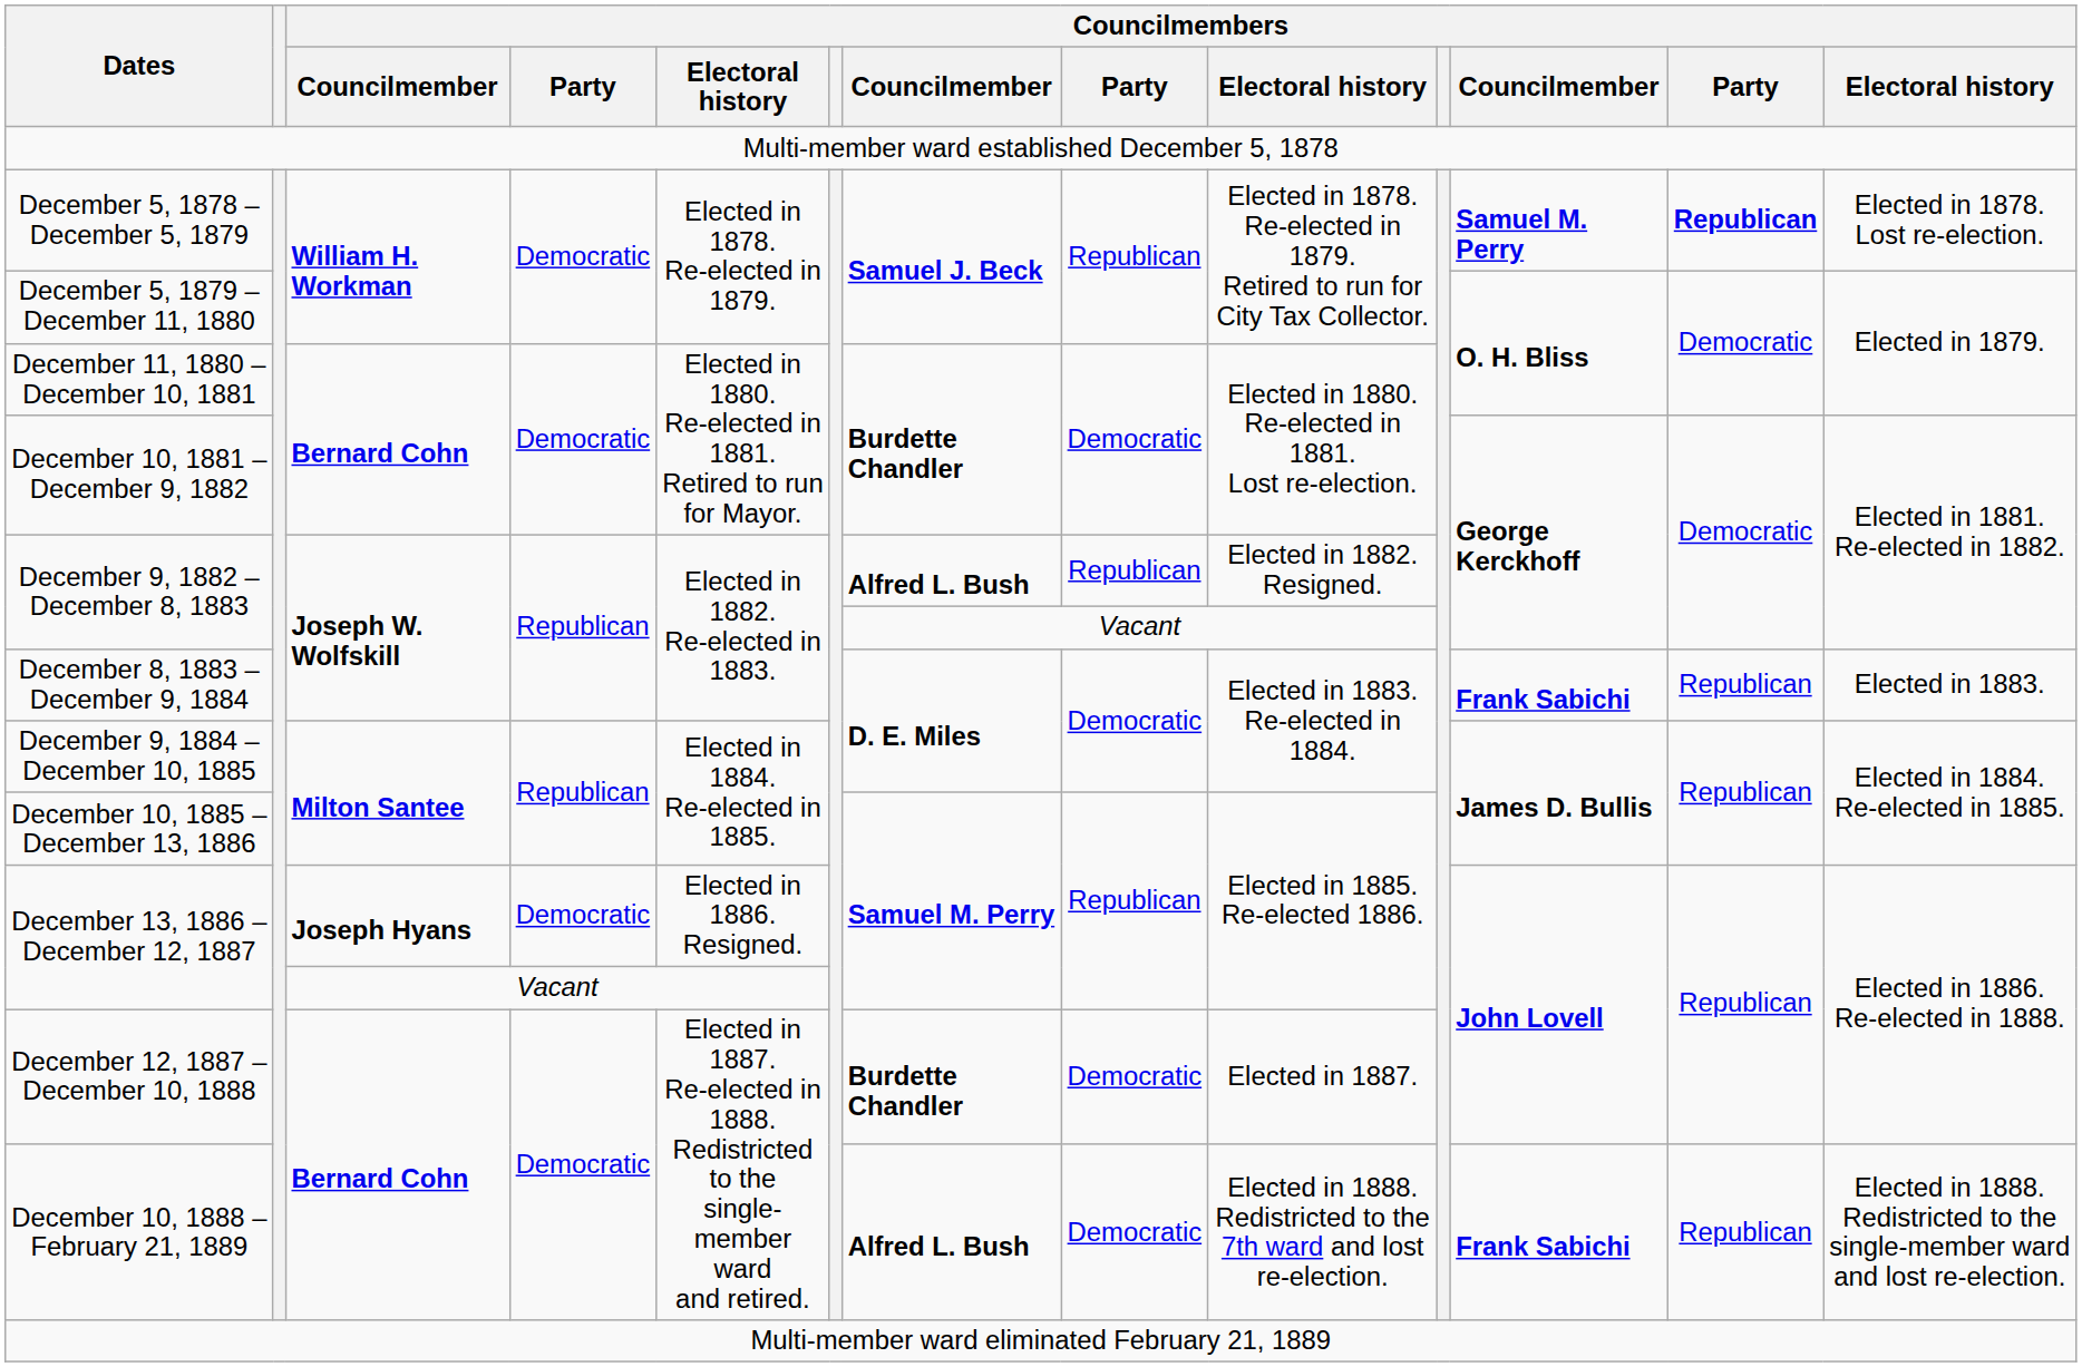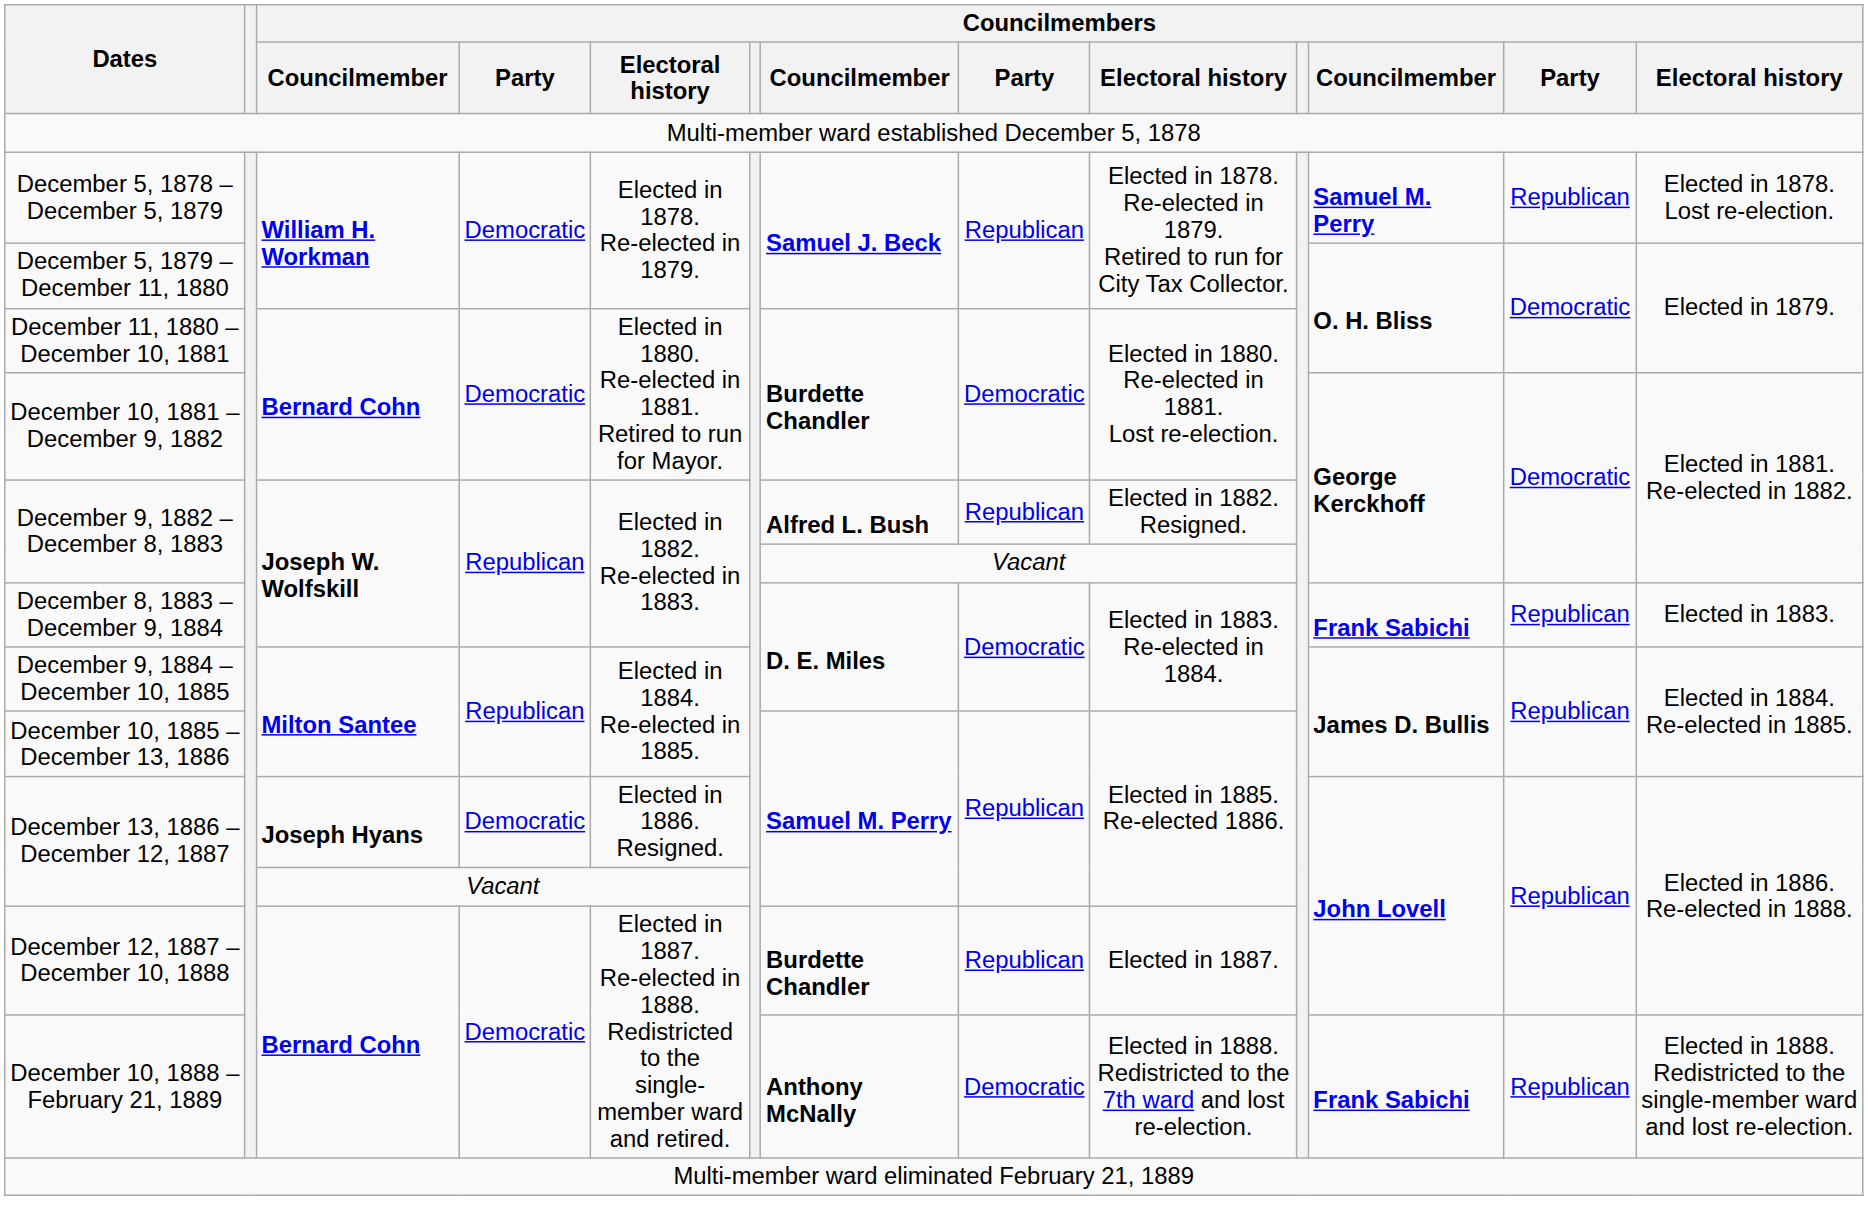 <table class=wikitable style="text-align:center; font-size:100%">
 <tr>
 <th rowspan=2>Dates</th>
 <th rowspan=2></th>
 <th colspan="11">Councilmembers</th>
 </tr>
 <tr style="height:3em">
 <th>Councilmember</th>
 <th>Party</th>
 <th>Electoral history</th>
 <th rowspan=1></th>
 <th>Councilmember</th>
 <th>Party</th>
 <th>Electoral history</th>
 <th rowspan=1></th>
 <th>Councilmember</th>
 <th>Party</th>
 <th>Electoral history</th>
 </tr>
 <tr>
 <td colspan="13">Multi-member ward established December 5, 1878</td>
 </tr>
 <tr>
 <td nowrap>December 5, 1878 –<br> December 5, 1879</td>
 <th rowspan=13></th>
 <td rowspan=2 align=left> <br><strong><a href='#'>William H. Workman</a></strong></td>
 <td rowspan=2 ><a href='#'>Democratic</a></td>
 <td rowspan=2>Elected in 1878. <br> Re-elected in 1879. <br> </td>
 <th rowspan=13></th>
 <td rowspan=2 align=left><br><strong><a href='#'>Samuel J. Beck</a></strong></td>
 <td rowspan=2 ><a href='#'>Republican</a></td>
 <td rowspan=2>Elected in 1878. <br> Re-elected in 1879. <br> Retired to run for <br> City Tax Collector.</td>
 <th rowspan=13></th>
 <td align=left><br><strong><a href='#'>Samuel M. Perry</a></strong></td>
-<td><strong><a href='#'>Republican</a></strong></td>
+<td><a href='#'>Republican</a></td>
 <td>Elected in 1878. <br> Lost re-election.</td>
 </tr>
 <tr>
 <td nowrap>December 5, 1879 –<br> December 11, 1880</td>
 <td align=left rowspan=2><br><strong> O. H. Bliss</strong></td>
 <td rowspan=2 ><a href='#'>Democratic</a></td>
 <td rowspan=2>Elected in 1879. <br> </td>
 </tr>
 <tr>
 <td nowrap>December 11, 1880 –<br> December 10, 1881</td>
 <td rowspan=2 align=left><br> <strong><a href='#'>Bernard Cohn</a></strong></td>
 <td rowspan=2 ><a href='#'>Democratic</a></td>
 <td rowspan=2>Elected in 1880. <br> Re-elected in 1881. <br> Retired to run <br> for Mayor.</td>
 <td rowspan=2 align=left><br> <strong>Burdette Chandler</strong></td>
 <td rowspan=2 ><a href='#'>Democratic</a></td>
 <td rowspan=2>Elected in 1880. <br> Re-elected in 1881. <br> Lost re-election.</td>
 </tr>
 <tr>
 <td nowrap>December 10, 1881 –<br> December 9, 1882</td>
 <td rowspan=3 align=left><br> <strong>George Kerckhoff</strong></td>
 <td rowspan=3 ><a href='#'>Democratic</a></td>
 <td rowspan=3>Elected in 1881. <br> Re-elected in 1882. <br> </td>
 </tr>
 <tr>
 <td nowrap rowspan=2>December 9, 1882 –<br> December 8, 1883</td>
 <td rowspan=3 align=left><br> <strong>Joseph W. Wolfskill</strong></td>
 <td rowspan=3 ><a href='#'>Republican</a></td>
 <td rowspan=3>Elected in 1882. <br> Re-elected in 1883. <br> </td>
 <td align=left><br> <strong>Alfred L. Bush</strong></td>
 <td><a href='#'>Republican</a></td>
 <td>Elected in 1882. <br> Resigned.</td>
 </tr>
 <tr>
 <td nowrap colspan=3><em>Vacant</em></td>
 </tr>
 <tr>
 <td nowrap>December 8, 1883 –<br> December 9, 1884</td>
 <td rowspan=2 align=left><br><strong>D. E. Miles</strong></td>
 <td rowspan=2 ><a href='#'>Democratic</a></td>
 <td rowspan=2>Elected in 1883. <br> Re-elected in 1884. <br> </td>
 <td align=left> <br> <strong><a href='#'>Frank Sabichi</a></strong></td>
 <td><a href='#'>Republican</a></td>
 <td>Elected in 1883. <br> </td>
 </tr>
 <tr>
 <td nowrap>December 9, 1884 –<br> December 10, 1885</td>
 <td rowspan=2 align=left><br><strong><a href='#'>Milton Santee</a></strong></td>
 <td rowspan=2 ><a href='#'>Republican</a></td>
 <td rowspan=2>Elected in 1884. <br> Re-elected in 1885. <br> </td>
 <td rowspan=2 align=left><br><strong>James D. Bullis</strong></td>
 <td rowspan=2 ><a href='#'>Republican</a></td>
 <td rowspan=2>Elected in 1884. <br> Re-elected in 1885. <br> </td>
 </tr>
 <tr>
 <td nowrap>December 10, 1885 –<br> December 13, 1886</td>
 <td align=left rowspan=3><br><strong><a href='#'>Samuel M. Perry</a></strong></td>
 <td rowspan=3 ><a href='#'>Republican</a></td>
 <td rowspan=3>Elected in 1885. <br> Re-elected 1886. <br> </td>
 </tr>
 <tr>
 <td nowrap rowspan=2>December 13, 1886 –<br> December 12, 1887</td>
 <td align=left><br><strong>Joseph Hyans</strong></td>
 <td><a href='#'>Democratic</a></td>
 <td>Elected in 1886. <br> Resigned.</td>
 <td rowspan=3 align=left><br> <strong><a href='#'>John Lovell</a></strong></td>
 <td rowspan=3 ><a href='#'>Republican</a></td>
 <td rowspan=3>Elected in 1886. <br> Re-elected in 1888. <br> </td>
 </tr>
 <tr>
 <td nowrap colspan=3><em>Vacant</em></td>
 </tr>
 <tr>
 <td nowrap>December 12, 1887 –<br> December 10, 1888</td>
 <td rowspan=2 align=left><br> <strong><a href='#'>Bernard Cohn</a></strong></td>
 <td rowspan=2 ><a href='#'>Democratic</a></td>
 <td norwap rowspan=2>Elected in 1887. <br> Re-elected in 1888. <br> Redistricted to the<br> single-member ward <br> and retired.</td>
 <td align=left><br> <strong>Burdette Chandler</strong></td>
-<td><a href='#'>Democratic</a></td>
+<td><a href='#'>Republican</a></td>
 <td>Elected in 1887.<br> </td>
 </tr>
 <tr>
 <td nowrap>December 10, 1888 –<br> February 21, 1889</td>
-<td align=left><br> <strong>Alfred L. Bush</strong></td>
+<td align=left><br> <strong>Anthony McNally</strong></td>
 <td><a href='#'>Democratic</a></td>
 <td nowrap>Elected in 1888. <br> Redistricted to the<br> <a href='#'>7th ward</a> and lost <br> re-election.</td>
 <td align=left> <br> <strong><a href='#'>Frank Sabichi</a></strong></td>
 <td><a href='#'>Republican</a></td>
 <td nowrap>Elected in 1888. <br> Redistricted to the<br> single-member ward <br> and lost re-election.</td>
 </tr>
 <tr>
 <td colspan="13">Multi-member ward eliminated February 21, 1889</td>
 </tr>
 </table>
